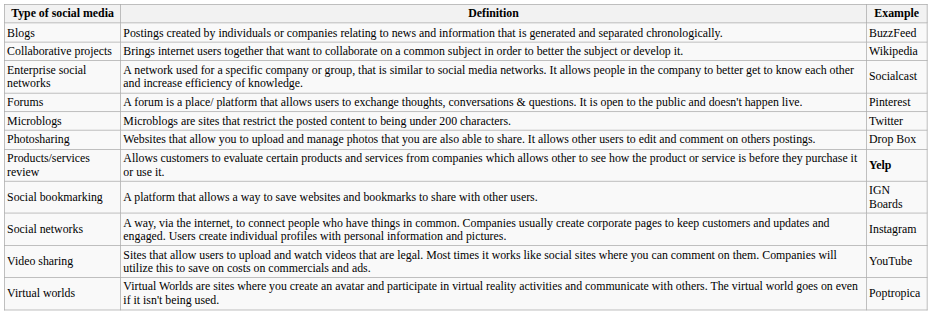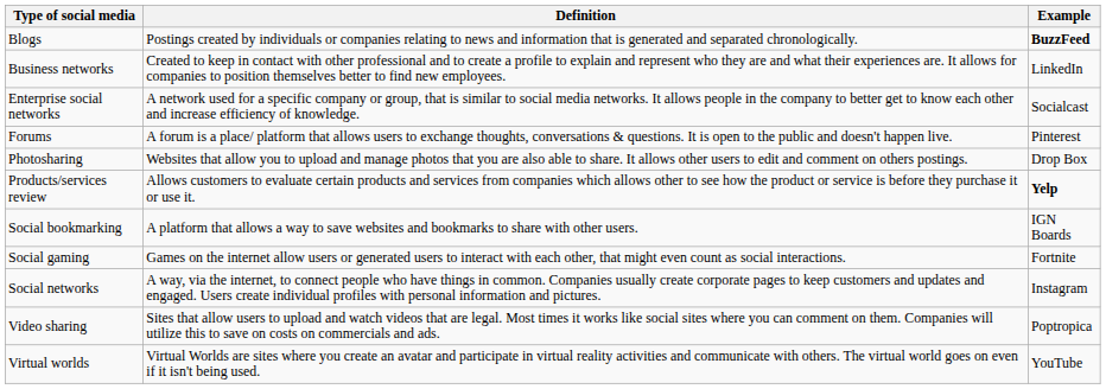 <table class="wikitable">
 <tr>
 <th>Type of social media</th>
 <th>Definition</th>
 <th>Example</th>
 </tr>
 <tr>
 <td>Blogs</td>
 <td>Postings created by individuals or companies relating to news and information that is generated and separated chronologically.</td>
-<td>BuzzFeed</td>
+<td><strong>BuzzFeed</strong></td>
 </tr>
 <tr>
-<td>Collaborative projects</td>
-<td>Brings internet users together that want to collaborate on a common subject in order to better the subject or develop it.</td>
-<td>Wikipedia</td>
+<td>Business networks</td>
+<td>Created to keep in contact with other professional and to create a profile to explain and represent who they are and what their experiences are. It allows for companies to position themselves better to find new employees.</td>
+<td>LinkedIn</td>
 </tr>
 <tr>
 <td>Enterprise social networks</td>
 <td>A network used for a specific company or group, that is similar to social media networks. It allows people in the company to better get to know each other and increase efficiency of knowledge.</td>
 <td>Socialcast</td>
 </tr>
 <tr>
 <td>Forums</td>
 <td>A forum is a place/ platform that allows users to exchange thoughts, conversations & questions. It is open to the public and doesn't happen live.</td>
 <td>Pinterest</td>
-</tr>
-<tr>
-<td>Microblogs</td>
-<td>Microblogs are sites that restrict the posted content to being under 200 characters.</td>
-<td>Twitter</td>
 </tr>
 <tr>
 <td>Photosharing</td>
 <td>Websites that allow you to upload and manage photos that you are also able to share. It allows other users to edit and comment on others postings.</td>
 <td>Drop Box</td>
 </tr>
 <tr>
 <td>Products/services review</td>
 <td>Allows customers to evaluate certain products and services from companies which allows other to see how the product or service is before they purchase it or use it.</td>
 <td><strong>Yelp</strong></td>
 </tr>
 <tr>
 <td>Social bookmarking</td>
 <td>A platform that allows a way to save websites and bookmarks to share with other users.</td>
 <td>IGN Boards</td>
 </tr>
 <tr>
+<td>Social gaming</td>
+<td>Games on the internet allow users or generated users to interact with each other, that might even count as social interactions.</td>
+<td>Fortnite</td>
+</tr>
+<tr>
 <td>Social networks</td>
 <td>A way, via the internet, to connect people who have things in common. Companies usually create corporate pages to keep customers and updates and engaged. Users create individual profiles with personal information and pictures.</td>
 <td>Instagram</td>
 </tr>
 <tr>
 <td>Video sharing</td>
 <td>Sites that allow users to upload and watch videos that are legal. Most times it works like social sites where you can comment on them. Companies will utilize this to save on costs on commercials and ads.</td>
-<td>YouTube</td>
+<td>Poptropica<br></td>
 </tr>
 <tr>
 <td>Virtual worlds</td>
 <td>Virtual Worlds are sites where you create an avatar and participate in virtual reality activities and communicate with others. The virtual world goes on even if it isn't being used.</td>
-<td>Poptropica<br></td>
+<td>YouTube</td>
 </tr>
 </table>
